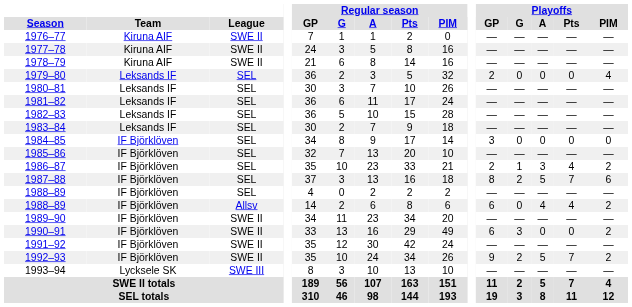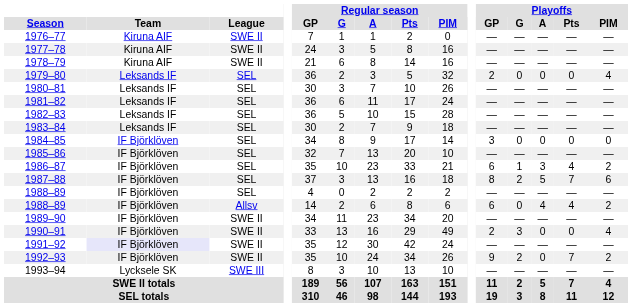 <table border="0" cellpadding="1" cellspacing="0" style="text-align:center; width:60em">
 <tr bgcolor="#e0e0e0">
 <th colspan="3" bgcolor="#ffffff"> </th>
 <th rowspan="99" bgcolor="#ffffff"> </th>
 <th colspan="5"><a href='#'>Regular season</a></th>
 <th rowspan="99" bgcolor="#ffffff"> </th>
 <th colspan="5"><a href='#'>Playoffs</a></th>
 </tr>
 <tr bgcolor="#e0e0e0">
 <th><a href='#'>Season</a></th>
 <th>Team</th>
 <th>League</th>
 <th>GP</th>
 <th><a href='#'>G</a></th>
 <th><a href='#'>A</a></th>
 <th><a href='#'>Pts</a></th>
 <th><a href='#'>PIM</a></th>
 <th>GP</th>
 <th>G</th>
 <th>A</th>
 <th>Pts</th>
 <th>PIM</th>
 </tr>
 <tr>
 <td><a href='#'>1976–77</a></td>
 <td><a href='#'>Kiruna AIF</a></td>
 <td><a href='#'>SWE II</a></td>
 <td>7</td>
 <td>1</td>
 <td>1</td>
 <td>2</td>
 <td>0</td>
 <td>—</td>
 <td>—</td>
 <td>—</td>
 <td>—</td>
 <td>—</td>
 </tr>
 <tr bgcolor="#f0f0f0">
 <td><a href='#'>1977–78</a></td>
 <td>Kiruna AIF</td>
 <td>SWE II</td>
 <td>24</td>
 <td>3</td>
 <td>5</td>
 <td>8</td>
 <td>16</td>
 <td>—</td>
 <td>—</td>
 <td>—</td>
 <td>—</td>
 <td>—</td>
 </tr>
 <tr>
 <td><a href='#'>1978–79</a></td>
 <td>Kiruna AIF</td>
 <td>SWE II</td>
 <td>21</td>
 <td>6</td>
 <td>8</td>
 <td>14</td>
 <td>16</td>
 <td>—</td>
 <td>—</td>
 <td>—</td>
 <td>—</td>
 <td>—</td>
 </tr>
 <tr bgcolor="#f0f0f0">
 <td><a href='#'>1979–80</a></td>
 <td><a href='#'>Leksands IF</a></td>
 <td><a href='#'>SEL</a></td>
 <td>36</td>
 <td>2</td>
 <td>3</td>
 <td>5</td>
 <td>32</td>
 <td>2</td>
 <td>0</td>
 <td>0</td>
 <td>0</td>
 <td>4</td>
 </tr>
 <tr>
 <td><a href='#'>1980–81</a></td>
 <td>Leksands IF</td>
 <td>SEL</td>
 <td>30</td>
 <td>3</td>
 <td>7</td>
 <td>10</td>
 <td>26</td>
 <td>—</td>
 <td>—</td>
 <td>—</td>
 <td>—</td>
 <td>—</td>
 </tr>
 <tr bgcolor="#f0f0f0">
 <td><a href='#'>1981–82</a></td>
 <td>Leksands IF</td>
 <td>SEL</td>
 <td>36</td>
 <td>6</td>
 <td>11</td>
 <td>17</td>
 <td>24</td>
 <td>—</td>
 <td>—</td>
 <td>—</td>
 <td>—</td>
 <td>—</td>
 </tr>
 <tr>
 <td><a href='#'>1982–83</a></td>
 <td>Leksands IF</td>
 <td>SEL</td>
 <td>36</td>
 <td>5</td>
 <td>10</td>
 <td>15</td>
 <td>28</td>
 <td>—</td>
 <td>—</td>
 <td>—</td>
 <td>—</td>
 <td>—</td>
 </tr>
 <tr bgcolor="#f0f0f0">
 <td><a href='#'>1983–84</a></td>
 <td>Leksands IF</td>
 <td>SEL</td>
 <td>30</td>
 <td>2</td>
 <td>7</td>
 <td>9</td>
 <td>18</td>
 <td>—</td>
 <td>—</td>
 <td>—</td>
 <td>—</td>
 <td>—</td>
 </tr>
 <tr>
 <td><a href='#'>1984–85</a></td>
 <td><a href='#'>IF Björklöven</a></td>
 <td>SEL</td>
 <td>34</td>
 <td>8</td>
 <td>9</td>
 <td>17</td>
 <td>14</td>
 <td>3</td>
 <td>0</td>
 <td>0</td>
 <td>0</td>
 <td>0</td>
 </tr>
 <tr bgcolor="#f0f0f0">
 <td><a href='#'>1985–86</a></td>
 <td>IF Björklöven</td>
 <td>SEL</td>
 <td>32</td>
 <td>7</td>
 <td>13</td>
 <td>20</td>
 <td>10</td>
 <td>—</td>
 <td>—</td>
 <td>—</td>
 <td>—</td>
 <td>—</td>
 </tr>
 <tr>
 <td><a href='#'>1986–87</a></td>
 <td>IF Björklöven</td>
 <td>SEL</td>
 <td>35</td>
 <td>10</td>
 <td>23</td>
 <td>33</td>
 <td>21</td>
-<td>2</td>
+<td>6</td>
 <td>1</td>
 <td>3</td>
 <td>4</td>
 <td>2</td>
 </tr>
 <tr bgcolor="#f0f0f0">
 <td><a href='#'>1987–88</a></td>
 <td>IF Björklöven</td>
 <td>SEL</td>
 <td>37</td>
 <td>3</td>
 <td>13</td>
 <td>16</td>
 <td>18</td>
 <td>8</td>
 <td>2</td>
 <td>5</td>
 <td>7</td>
 <td>6</td>
 </tr>
 <tr>
 <td><a href='#'>1988–89</a></td>
 <td>IF Björklöven</td>
 <td>SEL</td>
 <td>4</td>
 <td>0</td>
 <td>2</td>
 <td>2</td>
 <td>2</td>
 <td>—</td>
 <td>—</td>
 <td>—</td>
 <td>—</td>
 <td>—</td>
 </tr>
 <tr bgcolor="#f0f0f0">
 <td><a href='#'>1988–89</a></td>
 <td>IF Björklöven</td>
 <td><a href='#'>Allsv</a></td>
 <td>14</td>
 <td>2</td>
 <td>6</td>
 <td>8</td>
 <td>6</td>
 <td>6</td>
 <td>0</td>
 <td>4</td>
 <td>4</td>
 <td>2</td>
 </tr>
 <tr>
 <td><a href='#'>1989–90</a></td>
 <td>IF Björklöven</td>
 <td>SWE II</td>
 <td>34</td>
 <td>11</td>
 <td>23</td>
 <td>34</td>
 <td>20</td>
 <td>—</td>
 <td>—</td>
 <td>—</td>
 <td>—</td>
 <td>—</td>
 </tr>
 <tr bgcolor="#f0f0f0">
 <td><a href='#'>1990–91</a></td>
 <td>IF Björklöven</td>
 <td>SWE II</td>
 <td>33</td>
 <td>13</td>
 <td>16</td>
 <td>29</td>
 <td>49</td>
-<td>6</td>
+<td>2</td>
 <td>3</td>
 <td>0</td>
 <td>0</td>
-<td>2</td>
+<td>4</td>
 </tr>
 <tr>
 <td><a href='#'>1991–92</a></td>
-<td>IF Björklöven</td>
+<td style="background: lavender;">IF Björklöven</td>
 <td>SWE II</td>
 <td>35</td>
 <td>12</td>
 <td>30</td>
 <td>42</td>
 <td>24</td>
 <td>—</td>
 <td>—</td>
 <td>—</td>
 <td>—</td>
 <td>—</td>
 </tr>
 <tr bgcolor="#f0f0f0">
 <td><a href='#'>1992–93</a></td>
 <td>IF Björklöven</td>
 <td>SWE II</td>
 <td>35</td>
 <td>10</td>
 <td>24</td>
 <td>34</td>
 <td>26</td>
 <td>9</td>
 <td>2</td>
-<td>5</td>
+<td>0</td>
 <td>7</td>
 <td>2</td>
 </tr>
 <tr>
 <td>1993–94</td>
 <td>Lycksele SK</td>
 <td><a href='#'>SWE III</a></td>
 <td>8</td>
 <td>3</td>
 <td>10</td>
 <td>13</td>
 <td>10</td>
 <td>—</td>
 <td>—</td>
 <td>—</td>
 <td>—</td>
 <td>—</td>
 </tr>
 <tr bgcolor="#e0e0e0">
 <th colspan="3">SWE II totals</th>
 <th>189</th>
 <th>56</th>
 <th>107</th>
 <th>163</th>
 <th>151</th>
 <th>11</th>
 <th>2</th>
 <th>5</th>
 <th>7</th>
 <th>4</th>
 </tr>
 <tr bgcolor="#e0e0e0">
 <th colspan="3">SEL totals</th>
 <th>310</th>
 <th>46</th>
 <th>98</th>
 <th>144</th>
 <th>193</th>
 <th>19</th>
 <th>3</th>
 <th>8</th>
 <th>11</th>
 <th>12</th>
 </tr>
 </table>
